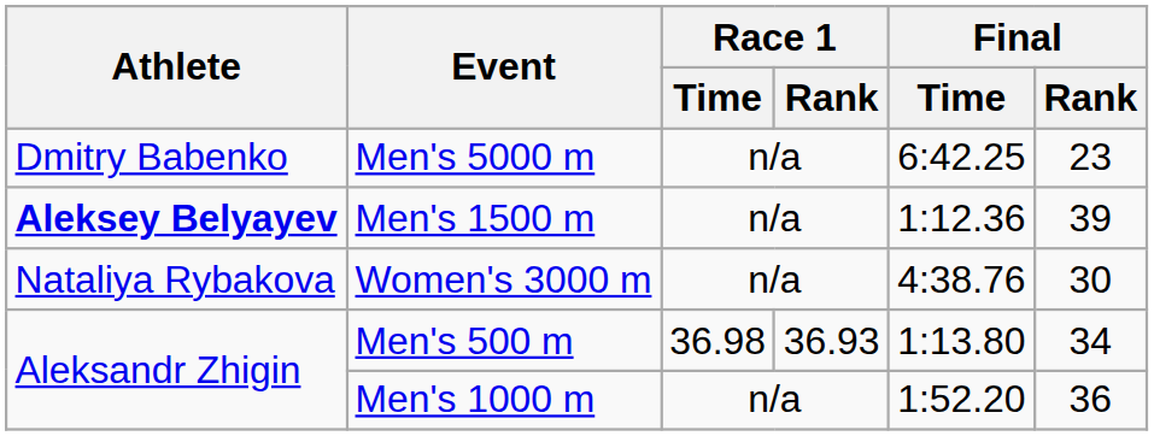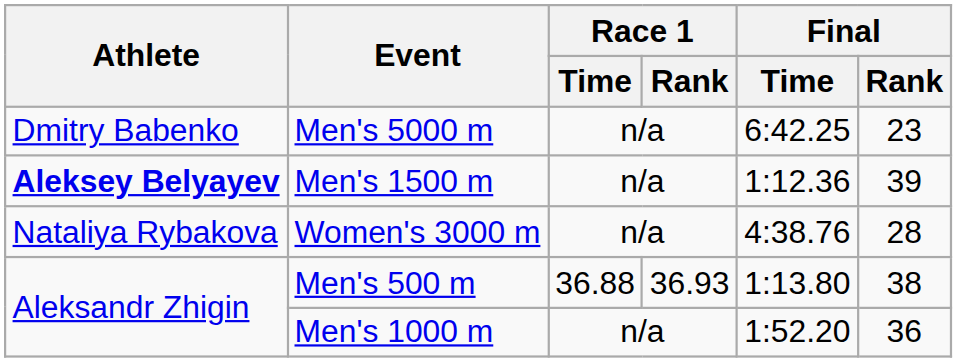 <table class="wikitable" style="font-size:90%">
 <tr>
 <th rowspan="2">Athlete</th>
 <th rowspan="2">Event</th>
 <th colspan="2">Race 1</th>
 <th colspan="2">Final</th>
 </tr>
 <tr>
 <th>Time</th>
 <th>Rank</th>
 <th>Time</th>
 <th>Rank</th>
 </tr>
 <tr>
 <td><a href='#'>Dmitry Babenko</a></td>
 <td><a href='#'>Men's 5000 m</a></td>
 <td colspan=2 align="center">n/a</td>
 <td align="center">6:42.25</td>
 <td align="center">23</td>
 </tr>
 <tr>
 <td><strong><a href='#'>Aleksey Belyayev</a></strong></td>
 <td><a href='#'>Men's 1500 m</a></td>
 <td colspan=2 align="center">n/a</td>
 <td align="center">1:12.36</td>
 <td align="center">39</td>
 </tr>
 <tr>
 <td><a href='#'>Nataliya Rybakova</a></td>
 <td><a href='#'>Women's 3000 m</a></td>
 <td colspan=2 align="center">n/a</td>
 <td align="center">4:38.76</td>
-<td align="center">30</td>
+<td align="center">28</td>
 </tr>
 <tr>
 <td rowspan=2><a href='#'>Aleksandr Zhigin</a></td>
 <td><a href='#'>Men's 500 m</a></td>
-<td align="center">36.98</td>
+<td align="center">36.88</td>
 <td align="center">36.93</td>
 <td align="center">1:13.80</td>
-<td align="center">34</td>
+<td align="center">38</td>
 </tr>
 <tr>
 <td><a href='#'>Men's 1000 m</a></td>
 <td colspan=2 align="center">n/a</td>
 <td align="center">1:52.20</td>
 <td align="center">36</td>
 </tr>
 </table>
